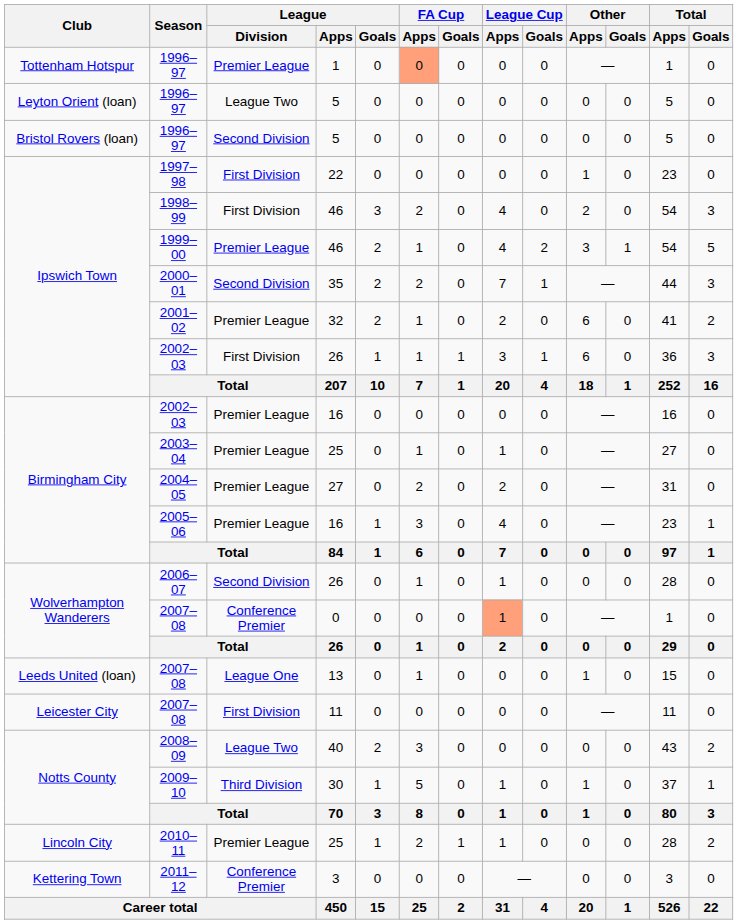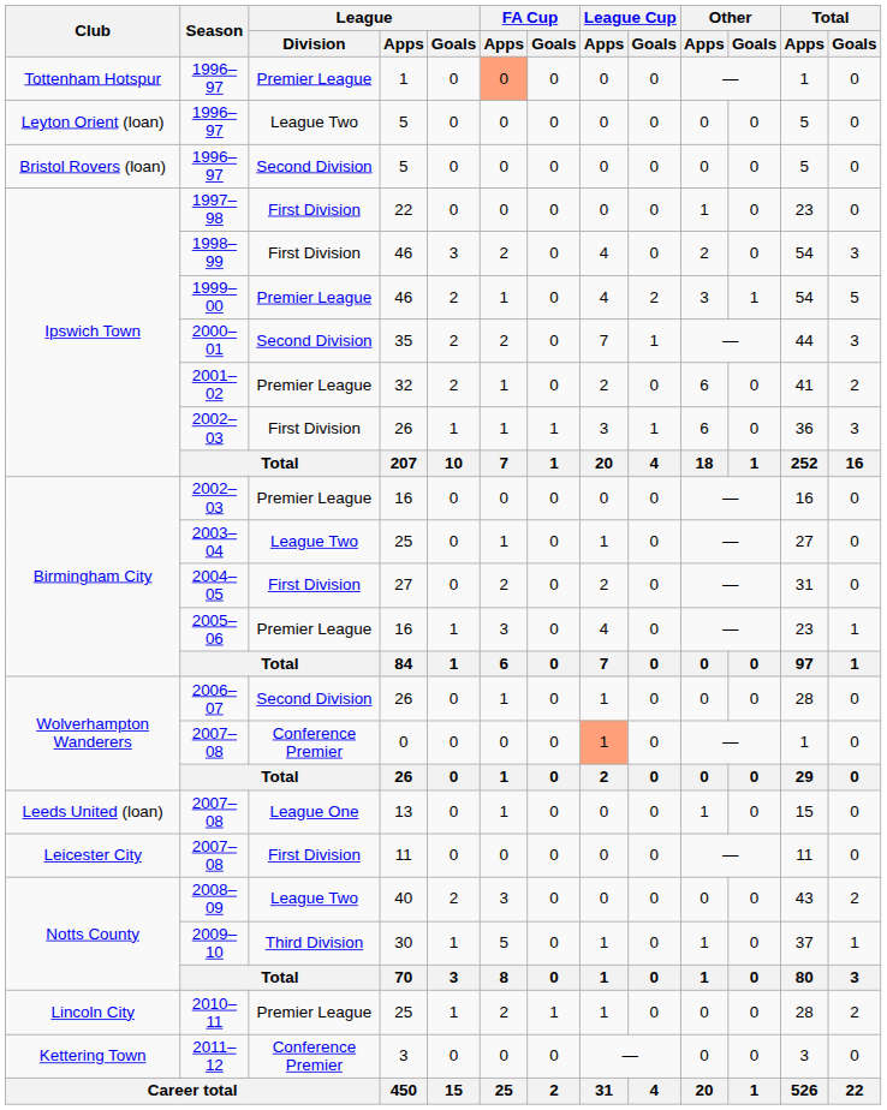 <table class=wikitable style="text-align:center;">
 <tr>
 <th rowspan="2">Club</th>
 <th rowspan="2">Season</th>
 <th colspan="3">League</th>
 <th colspan="2"><a href='#'>FA Cup</a></th>
 <th colspan="2"><a href='#'>League Cup</a></th>
 <th colspan="2">Other</th>
 <th colspan="2">Total</th>
 </tr>
 <tr>
 <th>Division</th>
 <th>Apps</th>
 <th>Goals</th>
 <th>Apps</th>
 <th>Goals</th>
 <th>Apps</th>
 <th>Goals</th>
 <th>Apps</th>
 <th>Goals</th>
 <th>Apps</th>
 <th>Goals</th>
 </tr>
 <tr>
 <td><a href='#'>Tottenham Hotspur</a></td>
 <td><a href='#'>1996–97</a></td>
 <td><a href='#'>Premier League</a></td>
 <td>1</td>
 <td>0</td>
 <td style="background: lightsalmon;">0</td>
 <td>0</td>
 <td>0</td>
 <td>0</td>
 <td colspan="2">—</td>
 <td>1</td>
 <td>0</td>
 </tr>
 <tr>
 <td><a href='#'>Leyton Orient</a> (loan)</td>
 <td><a href='#'>1996–97</a></td>
 <td>League Two</td>
 <td>5</td>
 <td>0</td>
 <td>0</td>
 <td>0</td>
 <td>0</td>
 <td>0</td>
 <td>0</td>
 <td>0</td>
 <td>5</td>
 <td>0</td>
 </tr>
 <tr>
 <td><a href='#'>Bristol Rovers</a> (loan)</td>
 <td><a href='#'>1996–97</a></td>
 <td><a href='#'>Second Division</a></td>
 <td>5</td>
 <td>0</td>
 <td>0</td>
 <td>0</td>
 <td>0</td>
 <td>0</td>
 <td>0</td>
 <td>0</td>
 <td>5</td>
 <td>0</td>
 </tr>
 <tr>
 <td rowspan="7"><a href='#'>Ipswich Town</a></td>
 <td><a href='#'>1997–98</a></td>
 <td><a href='#'>First Division</a></td>
 <td>22</td>
 <td>0</td>
 <td>0</td>
 <td>0</td>
 <td>0</td>
 <td>0</td>
 <td>1</td>
 <td>0</td>
 <td>23</td>
 <td>0</td>
 </tr>
 <tr>
 <td><a href='#'>1998–99</a></td>
 <td>First Division</td>
 <td>46</td>
 <td>3</td>
 <td>2</td>
 <td>0</td>
 <td>4</td>
 <td>0</td>
 <td>2</td>
 <td>0</td>
 <td>54</td>
 <td>3</td>
 </tr>
 <tr>
 <td><a href='#'>1999–00</a></td>
 <td><a href='#'>Premier League</a></td>
 <td>46</td>
 <td>2</td>
 <td>1</td>
 <td>0</td>
 <td>4</td>
 <td>2</td>
 <td>3</td>
 <td>1</td>
 <td>54</td>
 <td>5</td>
 </tr>
 <tr>
 <td><a href='#'>2000–01</a></td>
 <td><a href='#'>Second Division</a></td>
 <td>35</td>
 <td>2</td>
 <td>2</td>
 <td>0</td>
 <td>7</td>
 <td>1</td>
 <td colspan="2">—</td>
 <td>44</td>
 <td>3</td>
 </tr>
 <tr>
 <td><a href='#'>2001–02</a></td>
 <td>Premier League</td>
 <td>32</td>
 <td>2</td>
 <td>1</td>
 <td>0</td>
 <td>2</td>
 <td>0</td>
 <td>6</td>
 <td>0</td>
 <td>41</td>
 <td>2</td>
 </tr>
 <tr>
 <td><a href='#'>2002–03</a></td>
 <td>First Division</td>
 <td>26</td>
 <td>1</td>
 <td>1</td>
 <td>1</td>
 <td>3</td>
 <td>1</td>
 <td>6</td>
 <td>0</td>
 <td>36</td>
 <td>3</td>
 </tr>
 <tr>
 <th colspan="2">Total</th>
 <th>207</th>
 <th>10</th>
 <th>7</th>
 <th>1</th>
 <th>20</th>
 <th>4</th>
 <th>18</th>
 <th>1</th>
 <th>252</th>
 <th>16</th>
 </tr>
 <tr>
 <td rowspan="5"><a href='#'>Birmingham City</a></td>
 <td><a href='#'>2002–03</a></td>
 <td>Premier League</td>
 <td>16</td>
 <td>0</td>
 <td>0</td>
 <td>0</td>
 <td>0</td>
 <td>0</td>
 <td colspan="2">—</td>
 <td>16</td>
 <td>0</td>
 </tr>
 <tr>
 <td><a href='#'>2003–04</a></td>
-<td>Premier League</td>
+<td><a href='#'>League Two</a></td>
 <td>25</td>
 <td>0</td>
 <td>1</td>
 <td>0</td>
 <td>1</td>
 <td>0</td>
 <td colspan="2">—</td>
 <td>27</td>
 <td>0</td>
 </tr>
 <tr>
 <td><a href='#'>2004–05</a></td>
-<td>Premier League</td>
+<td><a href='#'>First Division</a></td>
 <td>27</td>
 <td>0</td>
 <td>2</td>
 <td>0</td>
 <td>2</td>
 <td>0</td>
 <td colspan="2">—</td>
 <td>31</td>
 <td>0</td>
 </tr>
 <tr>
 <td><a href='#'>2005–06</a></td>
 <td>Premier League</td>
 <td>16</td>
 <td>1</td>
 <td>3</td>
 <td>0</td>
 <td>4</td>
 <td>0</td>
 <td colspan="2">—</td>
 <td>23</td>
 <td>1</td>
 </tr>
 <tr>
 <th colspan="2">Total</th>
 <th>84</th>
 <th>1</th>
 <th>6</th>
 <th>0</th>
 <th>7</th>
 <th>0</th>
 <th>0</th>
 <th>0</th>
 <th>97</th>
 <th>1</th>
 </tr>
 <tr>
 <td rowspan="3"><a href='#'>Wolverhampton Wanderers</a></td>
 <td><a href='#'>2006–07</a></td>
 <td><a href='#'>Second Division</a></td>
 <td>26</td>
 <td>0</td>
 <td>1</td>
 <td>0</td>
 <td>1</td>
 <td>0</td>
 <td>0</td>
 <td>0</td>
 <td>28</td>
 <td>0</td>
 </tr>
 <tr>
 <td><a href='#'>2007–08</a></td>
 <td><a href='#'>Conference Premier</a></td>
 <td>0</td>
 <td>0</td>
 <td>0</td>
 <td>0</td>
 <td style="background: lightsalmon;">1</td>
 <td>0</td>
 <td colspan="2">—</td>
 <td>1</td>
 <td>0</td>
 </tr>
 <tr>
 <th colspan="2">Total</th>
 <th>26</th>
 <th>0</th>
 <th>1</th>
 <th>0</th>
 <th>2</th>
 <th>0</th>
 <th>0</th>
 <th>0</th>
 <th>29</th>
 <th>0</th>
 </tr>
 <tr>
 <td><a href='#'>Leeds United</a> (loan)</td>
 <td><a href='#'>2007–08</a></td>
 <td><a href='#'>League One</a></td>
 <td>13</td>
 <td>0</td>
 <td>1</td>
 <td>0</td>
 <td>0</td>
 <td>0</td>
 <td>1</td>
 <td>0</td>
 <td>15</td>
 <td>0</td>
 </tr>
 <tr>
 <td><a href='#'>Leicester City</a></td>
 <td><a href='#'>2007–08</a></td>
 <td><a href='#'>First Division</a></td>
 <td>11</td>
 <td>0</td>
 <td>0</td>
 <td>0</td>
 <td>0</td>
 <td>0</td>
 <td colspan="2">—</td>
 <td>11</td>
 <td>0</td>
 </tr>
 <tr>
 <td rowspan="3"><a href='#'>Notts County</a></td>
 <td><a href='#'>2008–09</a></td>
 <td><a href='#'>League Two</a></td>
 <td>40</td>
 <td>2</td>
 <td>3</td>
 <td>0</td>
 <td>0</td>
 <td>0</td>
 <td>0</td>
 <td>0</td>
 <td>43</td>
 <td>2</td>
 </tr>
 <tr>
 <td><a href='#'>2009–10</a></td>
 <td><a href='#'>Third Division</a></td>
 <td>30</td>
 <td>1</td>
 <td>5</td>
 <td>0</td>
 <td>1</td>
 <td>0</td>
 <td>1</td>
 <td>0</td>
 <td>37</td>
 <td>1</td>
 </tr>
 <tr>
 <th colspan="2">Total</th>
 <th>70</th>
 <th>3</th>
 <th>8</th>
 <th>0</th>
 <th>1</th>
 <th>0</th>
 <th>1</th>
 <th>0</th>
 <th>80</th>
 <th>3</th>
 </tr>
 <tr>
 <td><a href='#'>Lincoln City</a></td>
 <td><a href='#'>2010–11</a></td>
 <td>Premier League</td>
 <td>25</td>
 <td>1</td>
 <td>2</td>
 <td>1</td>
 <td>1</td>
 <td>0</td>
 <td>0</td>
 <td>0</td>
 <td>28</td>
 <td>2</td>
 </tr>
 <tr>
 <td><a href='#'>Kettering Town</a></td>
 <td><a href='#'>2011–12</a></td>
 <td><a href='#'>Conference Premier</a></td>
 <td>3</td>
 <td>0</td>
 <td>0</td>
 <td>0</td>
 <td colspan="2">—</td>
 <td>0</td>
 <td>0</td>
 <td>3</td>
 <td>0</td>
 </tr>
 <tr>
 <th colspan="3">Career total</th>
 <th>450</th>
 <th>15</th>
 <th>25</th>
 <th>2</th>
 <th>31</th>
 <th>4</th>
 <th>20</th>
 <th>1</th>
 <th>526</th>
 <th>22</th>
 </tr>
 </table>
